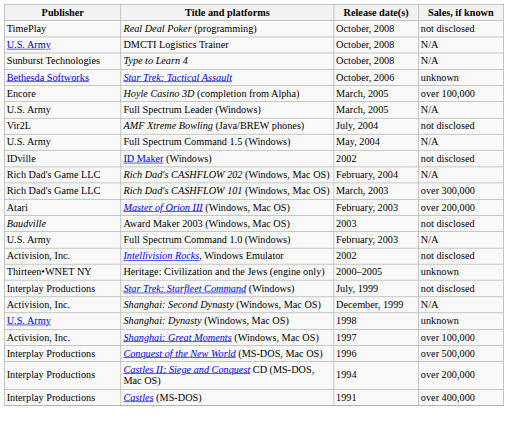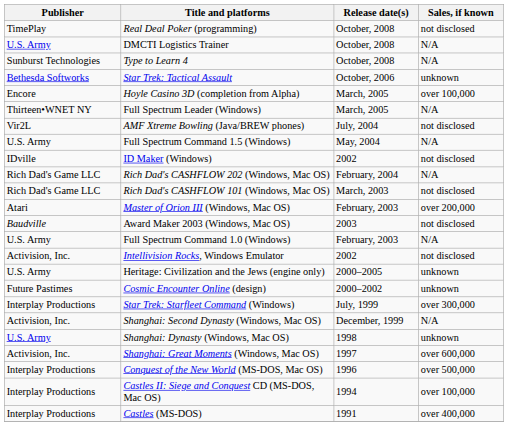 <table class="wikitable" border="0">
 <tr>
 <th align="left" width="175">Publisher</th>
 <th align="left" width="325">Title and platforms</th>
 <th align="left" width="125">Release date(s)</th>
 <th align="left" width="125">Sales, if known</th>
 </tr>
 <tr>
 <td>TimePlay</td>
 <td><em>Real Deal Poker</em> (programming)</td>
 <td>October, 2008</td>
 <td>not disclosed</td>
 </tr>
 <tr>
 <td><a href='#'>U.S. Army</a></td>
 <td>DMCTI Logistics Trainer</td>
 <td>October, 2008</td>
 <td>N/A</td>
 </tr>
 <tr>
 <td>Sunburst Technologies</td>
 <td><em>Type to Learn 4</em></td>
 <td>October, 2008</td>
 <td>N/A</td>
 </tr>
 <tr>
 <td><a href='#'>Bethesda Softworks</a></td>
 <td><em><a href='#'>Star Trek: Tactical Assault</a></em></td>
 <td>October, 2006</td>
 <td>unknown</td>
 </tr>
 <tr>
 <td>Encore</td>
 <td><em>Hoyle Casino 3D</em> (completion from Alpha)</td>
 <td>March, 2005</td>
 <td>over 100,000</td>
 </tr>
 <tr>
-<td>U.S. Army</td>
+<td>Thirteen•WNET NY</td>
 <td>Full Spectrum Leader (Windows)</td>
 <td>March, 2005</td>
 <td>N/A</td>
 </tr>
 <tr>
 <td>Vir2L</td>
 <td><em>AMF Xtreme Bowling</em> (Java/BREW phones)</td>
 <td>July, 2004</td>
 <td>not disclosed</td>
 </tr>
 <tr>
 <td>U.S. Army</td>
 <td>Full Spectrum Command 1.5 (Windows)</td>
 <td>May, 2004</td>
 <td>N/A</td>
 </tr>
 <tr>
 <td>IDville</td>
 <td><a href='#'>ID Maker</a> (Windows)</td>
 <td>2002</td>
 <td>not disclosed</td>
 </tr>
 <tr>
 <td>Rich Dad's Game LLC</td>
 <td><em>Rich Dad's CASHFLOW 202</em> (Windows, Mac OS)</td>
 <td>February, 2004</td>
 <td>N/A</td>
 </tr>
 <tr>
 <td>Rich Dad's Game LLC</td>
 <td><em>Rich Dad's CASHFLOW 101</em> (Windows, Mac OS)</td>
 <td>March, 2003</td>
-<td>over 300,000</td>
+<td>not disclosed</td>
 </tr>
 <tr>
 <td>Atari</td>
 <td><em><a href='#'>Master of Orion III</a></em> (Windows, Mac OS)</td>
 <td>February, 2003</td>
 <td>over 200,000</td>
 </tr>
 <tr>
 <td><em>Baudville</em></td>
 <td>Award Maker 2003 (Windows, Mac OS)</td>
 <td>2003</td>
 <td>not disclosed</td>
 </tr>
 <tr>
 <td>U.S. Army</td>
 <td>Full Spectrum Command 1.0 (Windows)</td>
 <td>February, 2003</td>
 <td>N/A</td>
 </tr>
 <tr>
 <td>Activision, Inc.</td>
 <td><em><a href='#'>Intellivision Rocks</a></em>, Windows Emulator</td>
 <td>2002</td>
 <td>not disclosed</td>
 </tr>
 <tr>
-<td>Thirteen•WNET NY</td>
+<td>U.S. Army</td>
 <td>Heritage: Civilization and the Jews (engine only)</td>
 <td>2000–2005</td>
+<td>unknown</td>
+</tr>
+<tr>
+<td>Future Pastimes</td>
+<td><em><a href='#'>Cosmic Encounter Online</a></em> (design)</td>
+<td>2000–2002</td>
 <td>unknown</td>
 </tr>
 <tr>
 <td>Interplay Productions</td>
 <td><em><a href='#'>Star Trek: Starfleet Command</a></em> (Windows)</td>
 <td>July, 1999</td>
-<td>not disclosed</td>
+<td>over 300,000</td>
 </tr>
 <tr>
 <td>Activision, Inc.</td>
 <td><em>Shanghai: Second Dynasty</em> (Windows, Mac OS)</td>
 <td>December, 1999</td>
 <td>N/A</td>
 </tr>
 <tr>
 <td><a href='#'>U.S. Army</a></td>
 <td><em>Shanghai: Dynasty</em> (Windows, Mac OS)</td>
 <td>1998</td>
 <td>unknown</td>
 </tr>
 <tr>
 <td>Activision, Inc.</td>
 <td><em><a href='#'>Shanghai: Great Moments</a></em> (Windows, Mac OS)</td>
 <td>1997</td>
-<td>over 100,000</td>
+<td>over 600,000</td>
 </tr>
 <tr>
 <td>Interplay Productions</td>
 <td><em><a href='#'>Conquest of the New World</a></em> (MS-DOS, Mac OS)</td>
 <td>1996</td>
 <td>over 500,000</td>
 </tr>
 <tr>
 <td>Interplay Productions</td>
 <td><em><a href='#'>Castles II: Siege and Conquest</a></em> CD (MS-DOS, Mac OS)</td>
 <td>1994</td>
-<td>over 200,000</td>
+<td>over 100,000</td>
 </tr>
 <tr>
 <td>Interplay Productions</td>
 <td><em><a href='#'>Castles</a></em> (MS-DOS)</td>
 <td>1991</td>
 <td>over 400,000</td>
 </tr>
 <tr>
 </tr>
 </table>
